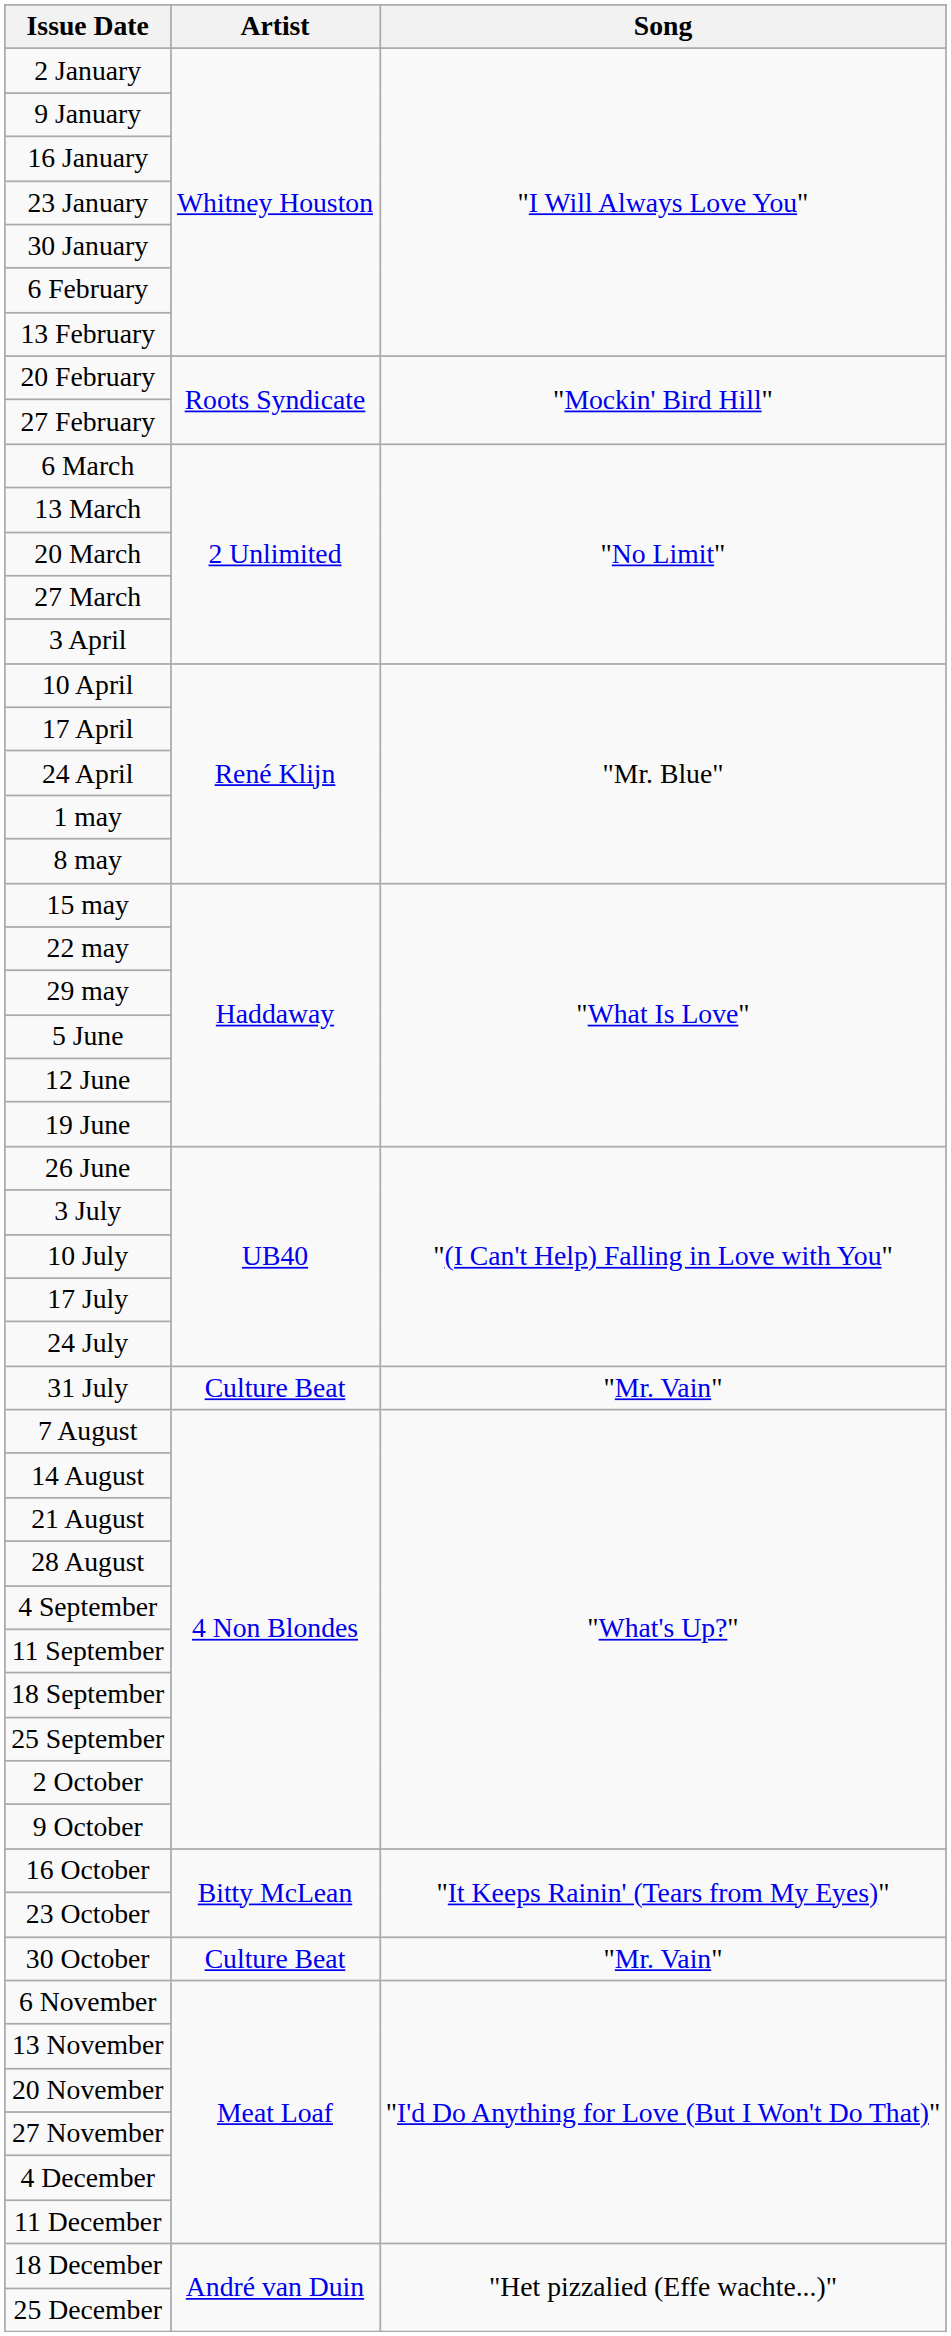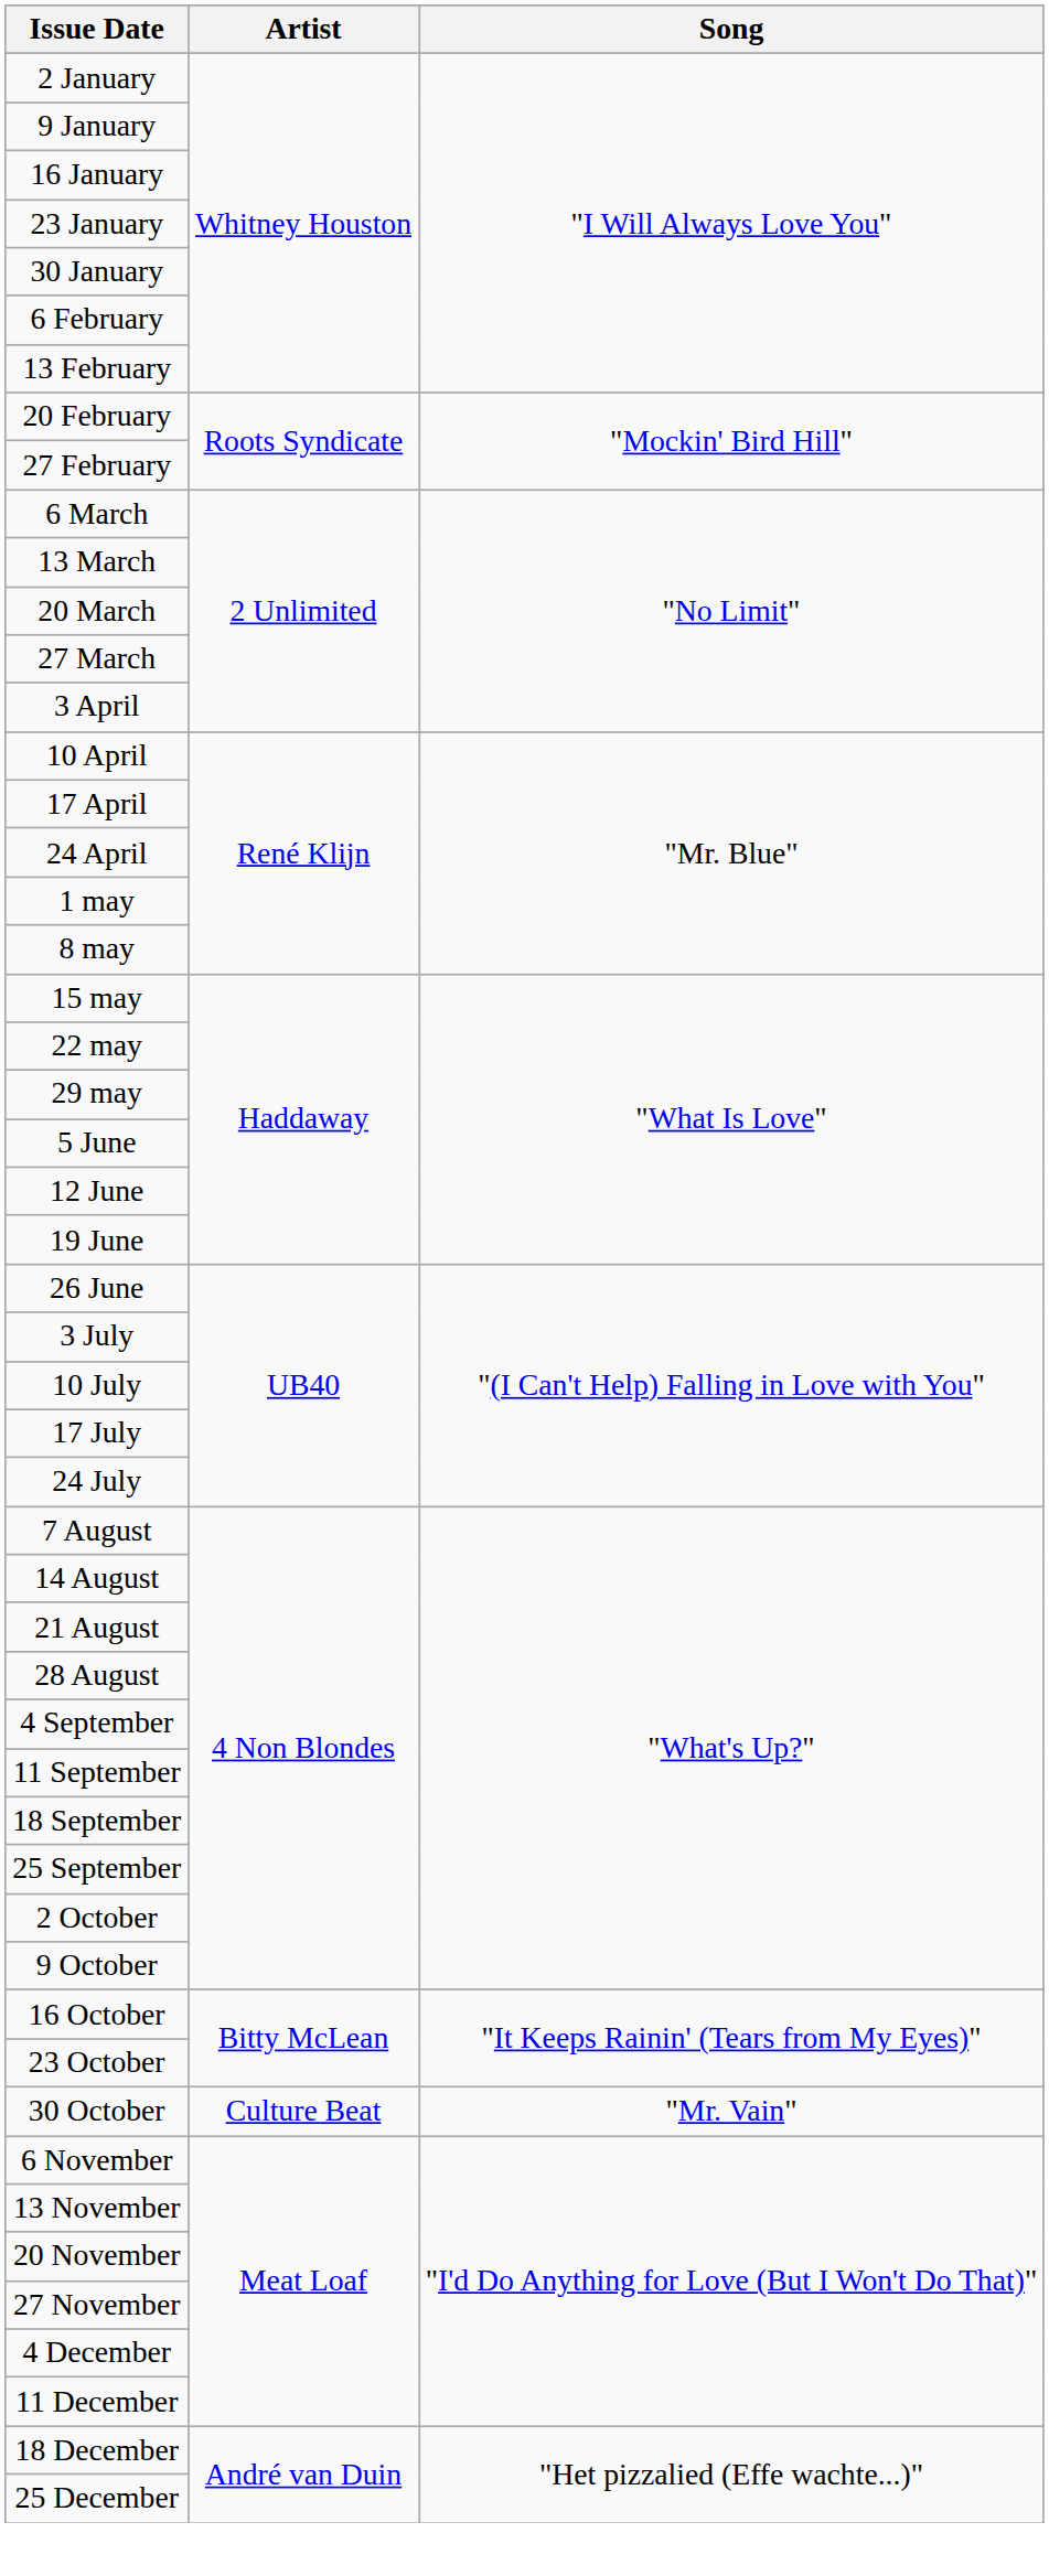 <table class="wikitable plainrowheaders" style="text-align: center">
 <tr>
 <th>Issue Date</th>
 <th>Artist</th>
 <th>Song</th>
 </tr>
 <tr>
 <td>2 January</td>
 <td rowspan="7"><a href='#'>Whitney Houston</a></td>
 <td rowspan="7">"<a href='#'>I Will Always Love You</a>"</td>
 </tr>
 <tr>
 <td>9 January</td>
 </tr>
 <tr>
 <td>16 January</td>
 </tr>
 <tr>
 <td>23 January</td>
 </tr>
 <tr>
 <td>30 January</td>
 </tr>
 <tr>
 <td>6 February</td>
 </tr>
 <tr>
 <td>13 February</td>
 </tr>
 <tr>
 <td>20 February</td>
 <td rowspan="2"><a href='#'>Roots Syndicate</a></td>
 <td rowspan="2">"<a href='#'>Mockin' Bird Hill</a>"</td>
 </tr>
 <tr>
 <td>27 February</td>
 </tr>
 <tr>
 <td>6 March</td>
 <td rowspan="5"><a href='#'>2 Unlimited</a></td>
 <td rowspan="5">"<a href='#'>No Limit</a>"</td>
 </tr>
 <tr>
 <td>13 March</td>
 </tr>
 <tr>
 <td>20 March</td>
 </tr>
 <tr>
 <td>27 March</td>
 </tr>
 <tr>
 <td>3 April</td>
 </tr>
 <tr>
 <td>10 April</td>
 <td rowspan="5"><a href='#'>René Klijn</a></td>
 <td rowspan="5">"Mr. Blue"</td>
 </tr>
 <tr>
 <td>17 April</td>
 </tr>
 <tr>
 <td>24 April</td>
 </tr>
 <tr>
 <td>1 may</td>
 </tr>
 <tr>
 <td>8 may</td>
 </tr>
 <tr>
 <td>15 may</td>
 <td rowspan="6"><a href='#'>Haddaway</a></td>
 <td rowspan="6">"<a href='#'>What Is Love</a>"</td>
 </tr>
 <tr>
 <td>22 may</td>
 </tr>
 <tr>
 <td>29 may</td>
 </tr>
 <tr>
 <td>5 June</td>
 </tr>
 <tr>
 <td>12 June</td>
 </tr>
 <tr>
 <td>19 June</td>
 </tr>
 <tr>
 <td>26 June</td>
 <td rowspan="5"><a href='#'>UB40</a></td>
 <td rowspan="5">"<a href='#'>(I Can't Help) Falling in Love with You</a>"</td>
 </tr>
 <tr>
 <td>3 July</td>
 </tr>
 <tr>
 <td>10 July</td>
 </tr>
 <tr>
 <td>17 July</td>
 </tr>
 <tr>
 <td>24 July</td>
 </tr>
 <tr>
-<td>31 July</td>
-<td><a href='#'>Culture Beat</a></td>
-<td>"<a href='#'>Mr. Vain</a>"</td>
-</tr>
-<tr>
 <td>7 August</td>
 <td rowspan="10"><a href='#'>4 Non Blondes</a></td>
 <td rowspan="10">"<a href='#'>What's Up?</a>"</td>
 </tr>
 <tr>
 <td>14 August</td>
 </tr>
 <tr>
 <td>21 August</td>
 </tr>
 <tr>
 <td>28 August</td>
 </tr>
 <tr>
 <td>4 September</td>
 </tr>
 <tr>
 <td>11 September</td>
 </tr>
 <tr>
 <td>18 September</td>
 </tr>
 <tr>
 <td>25 September</td>
 </tr>
 <tr>
 <td>2 October</td>
 </tr>
 <tr>
 <td>9 October</td>
 </tr>
 <tr>
 <td>16 October</td>
 <td rowspan="2"><a href='#'>Bitty McLean</a></td>
 <td rowspan="2">"<a href='#'>It Keeps Rainin' (Tears from My Eyes)</a>"</td>
 </tr>
 <tr>
 <td>23 October</td>
 </tr>
 <tr>
 <td>30 October</td>
 <td><a href='#'>Culture Beat</a></td>
 <td>"<a href='#'>Mr. Vain</a>"</td>
 </tr>
 <tr>
 <td>6 November</td>
 <td rowspan="6"><a href='#'>Meat Loaf</a></td>
 <td rowspan="6">"<a href='#'>I'd Do Anything for Love (But I Won't Do That)</a>"</td>
 </tr>
 <tr>
 <td>13 November</td>
 </tr>
 <tr>
 <td>20 November</td>
 </tr>
 <tr>
 <td>27 November</td>
 </tr>
 <tr>
 <td>4 December</td>
 </tr>
 <tr>
 <td>11 December</td>
 </tr>
 <tr>
 <td>18 December</td>
 <td rowspan="2"><a href='#'>André van Duin</a></td>
 <td rowspan="2">"Het pizzalied (Effe wachte...)"</td>
 </tr>
 <tr>
 <td>25 December</td>
 </tr>
 <tr>
 </tr>
 </table>
